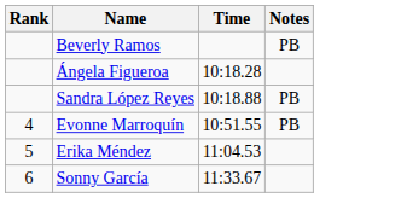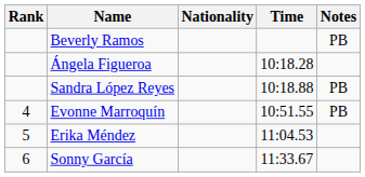 <table class="wikitable sortable" style="text-align:center">
 <tr>
 <th>Rank</th>
 <th>Name</th>
+<th>Nationality</th>
 <th>Time</th>
 <th>Notes</th>
 </tr>
 <tr>
 <td></td>
 <td align=left><a href='#'>Beverly Ramos</a></td>
+<td align=left></td>
 <td></td>
 <td>PB</td>
 </tr>
 <tr>
 <td></td>
 <td align=left><a href='#'>Ángela Figueroa</a></td>
+<td align=left></td>
 <td>10:18.28</td>
 <td></td>
 </tr>
 <tr>
 <td></td>
 <td align=left><a href='#'>Sandra López Reyes</a></td>
+<td align=left></td>
 <td>10:18.88</td>
 <td>PB</td>
 </tr>
 <tr>
 <td>4</td>
 <td align=left><a href='#'>Evonne Marroquín</a></td>
+<td align=left></td>
 <td>10:51.55</td>
 <td>PB</td>
 </tr>
 <tr>
 <td>5</td>
 <td align=left><a href='#'>Erika Méndez</a></td>
+<td align=left></td>
 <td>11:04.53</td>
 <td></td>
 </tr>
 <tr>
 <td>6</td>
 <td align=left><a href='#'>Sonny García</a></td>
+<td align=left></td>
 <td>11:33.67</td>
 <td></td>
 </tr>
 </table>
